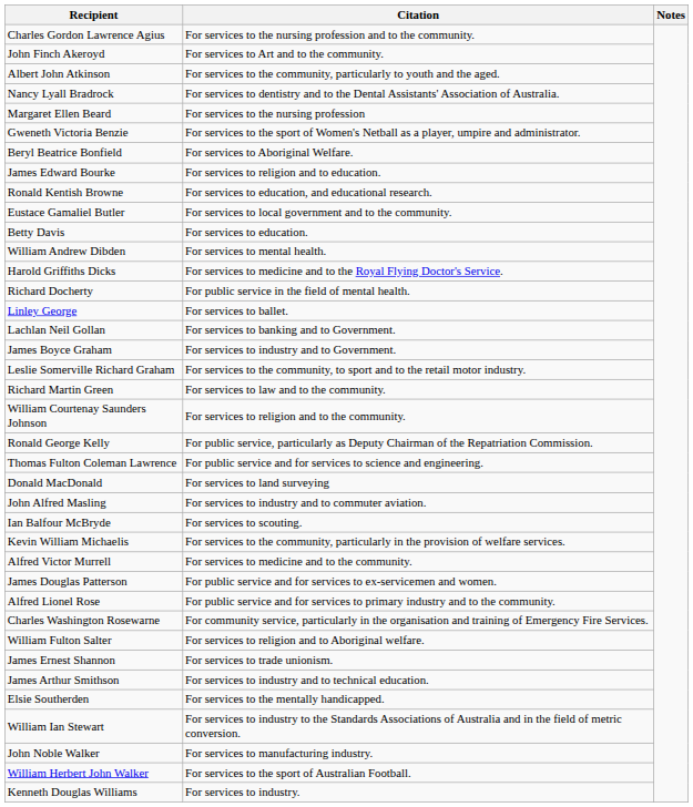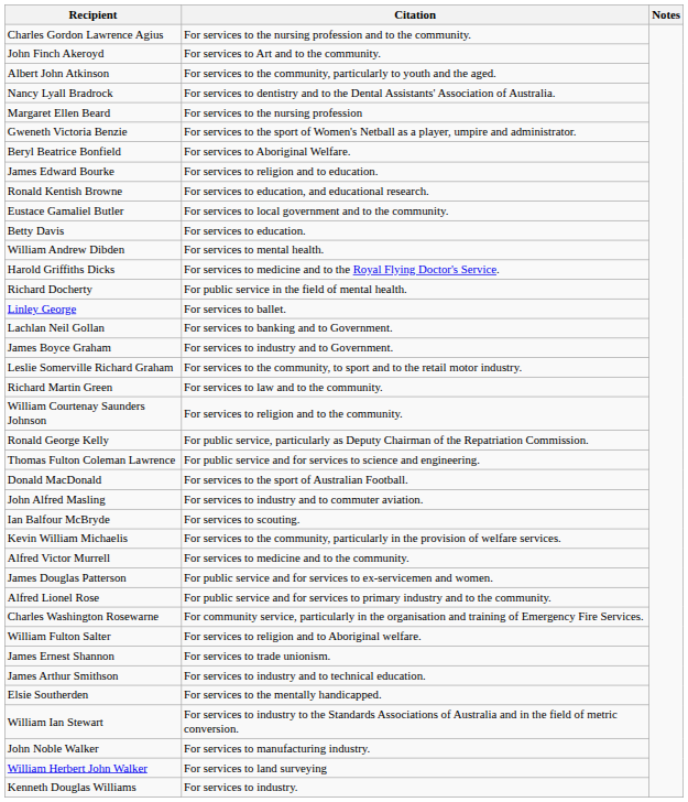 <table class="wikitable" style="font-size:95%;">
 <tr>
 <th>Recipient</th>
 <th>Citation</th>
 <th>Notes</th>
 </tr>
 <tr>
 <td>Charles Gordon Lawrence Agius</td>
 <td>For services to the nursing profession and to the community.</td>
 <td rowspan=38></td>
 </tr>
 <tr>
 <td> John Finch Akeroyd </td>
 <td>For services to Art and to the community.</td>
 </tr>
 <tr>
 <td>Albert John Atkinson</td>
 <td>For services to the community, particularly to youth and the aged.</td>
 </tr>
 <tr>
 <td>Nancy Lyall Bradrock</td>
 <td>For services to dentistry and to the Dental Assistants' Association of Australia.</td>
 </tr>
 <tr>
 <td>Margaret Ellen Beard</td>
 <td>For services to the nursing profession</td>
 </tr>
 <tr>
 <td>Gweneth Victoria Benzie</td>
 <td>For services to the sport of Women's Netball as a player, umpire and administrator.</td>
 </tr>
 <tr>
 <td>Beryl Beatrice Bonfield</td>
 <td>For services to Aboriginal Welfare.</td>
 </tr>
 <tr>
 <td> James Edward Bourke</td>
 <td>For services to religion and to education.</td>
 </tr>
 <tr>
 <td> Ronald Kentish Browne</td>
 <td>For services to education, and educational research.</td>
 </tr>
 <tr>
 <td>Eustace Gamaliel Butler</td>
 <td>For services to local government and to the community.</td>
 </tr>
 <tr>
 <td>Betty Davis</td>
 <td>For services to education.</td>
 </tr>
 <tr>
 <td> William Andrew Dibden</td>
 <td>For services to mental health.</td>
 </tr>
 <tr>
 <td> Harold Griffiths Dicks</td>
 <td>For services to medicine and to the <a href='#'>Royal Flying Doctor's Service</a>.</td>
 </tr>
 <tr>
 <td> Richard Docherty</td>
 <td>For public service in the field of mental health.</td>
 </tr>
 <tr>
 <td><a href='#'>Linley George</a></td>
 <td>For services to ballet.</td>
 </tr>
 <tr>
 <td> Lachlan Neil Gollan</td>
 <td>For services to banking and to Government.</td>
 </tr>
 <tr>
 <td>James Boyce Graham</td>
 <td>For services to industry and to Government.</td>
 </tr>
 <tr>
 <td>Leslie Somerville Richard Graham</td>
 <td>For services to the community, to sport and to the retail motor industry.</td>
 </tr>
 <tr>
 <td>Richard Martin Green</td>
 <td>For services to law and to the community.</td>
 </tr>
 <tr>
 <td> William Courtenay Saunders Johnson</td>
 <td>For services to religion and to the community.</td>
 </tr>
 <tr>
 <td>Ronald George Kelly</td>
 <td>For public service, particularly as Deputy Chairman of the Repatriation Commission.</td>
 </tr>
 <tr>
 <td>Thomas Fulton Coleman Lawrence</td>
 <td>For public service and for services to science and engineering.</td>
 </tr>
 <tr>
 <td> Donald MacDonald</td>
-<td>For services to land surveying</td>
+<td>For services to the sport of Australian Football.</td>
 </tr>
 <tr>
 <td>John Alfred Masling</td>
 <td>For services to industry and to commuter aviation.</td>
 </tr>
 <tr>
 <td>Ian Balfour McBryde</td>
 <td>For services to scouting.</td>
 </tr>
 <tr>
 <td>Kevin William Michaelis</td>
 <td>For services to the community, particularly in the provision of welfare services.</td>
 </tr>
 <tr>
 <td>Alfred Victor Murrell</td>
 <td>For services to medicine and to the community.</td>
 </tr>
 <tr>
 <td>James Douglas Patterson</td>
 <td>For public service and for services to ex-servicemen and women.</td>
 </tr>
 <tr>
 <td>Alfred Lionel Rose </td>
 <td>For public service and for services to primary industry and to the community.</td>
 </tr>
 <tr>
 <td>Charles Washington Rosewarne</td>
 <td>For community service, particularly in the organisation and training of Emergency Fire Services.</td>
 </tr>
 <tr>
 <td> William Fulton Salter</td>
 <td>For services to religion and to Aboriginal welfare.</td>
 </tr>
 <tr>
 <td>James Ernest Shannon</td>
 <td>For services to trade unionism.</td>
 </tr>
 <tr>
 <td>James Arthur Smithson</td>
 <td>For services to industry and to technical education.</td>
 </tr>
 <tr>
 <td>Elsie Southerden</td>
 <td>For services to the mentally handicapped.</td>
 </tr>
 <tr>
 <td>William Ian Stewart</td>
 <td>For services to industry to the Standards Associations of Australia and in the field of metric conversion.</td>
 </tr>
 <tr>
 <td>John Noble Walker </td>
 <td>For services to manufacturing industry.</td>
 </tr>
 <tr>
 <td><a href='#'>William Herbert John Walker</a></td>
-<td>For services to the sport of Australian Football.</td>
+<td>For services to land surveying</td>
 </tr>
 <tr>
 <td>Kenneth Douglas Williams</td>
 <td>For services to industry.</td>
 </tr>
 </table>
